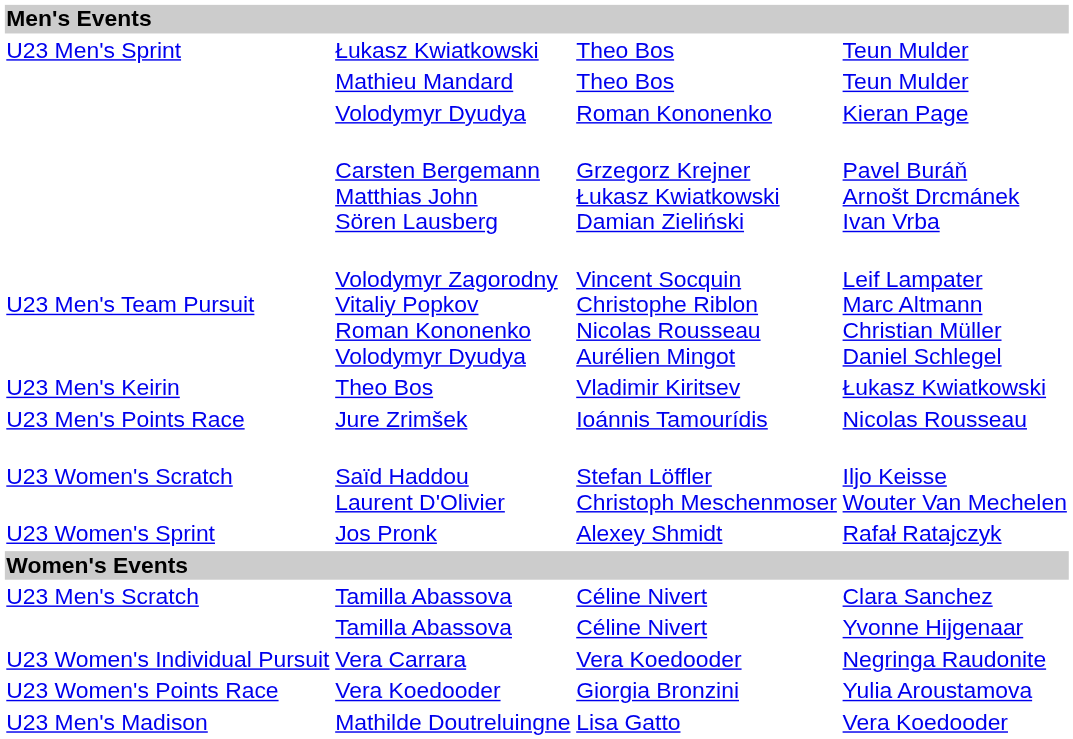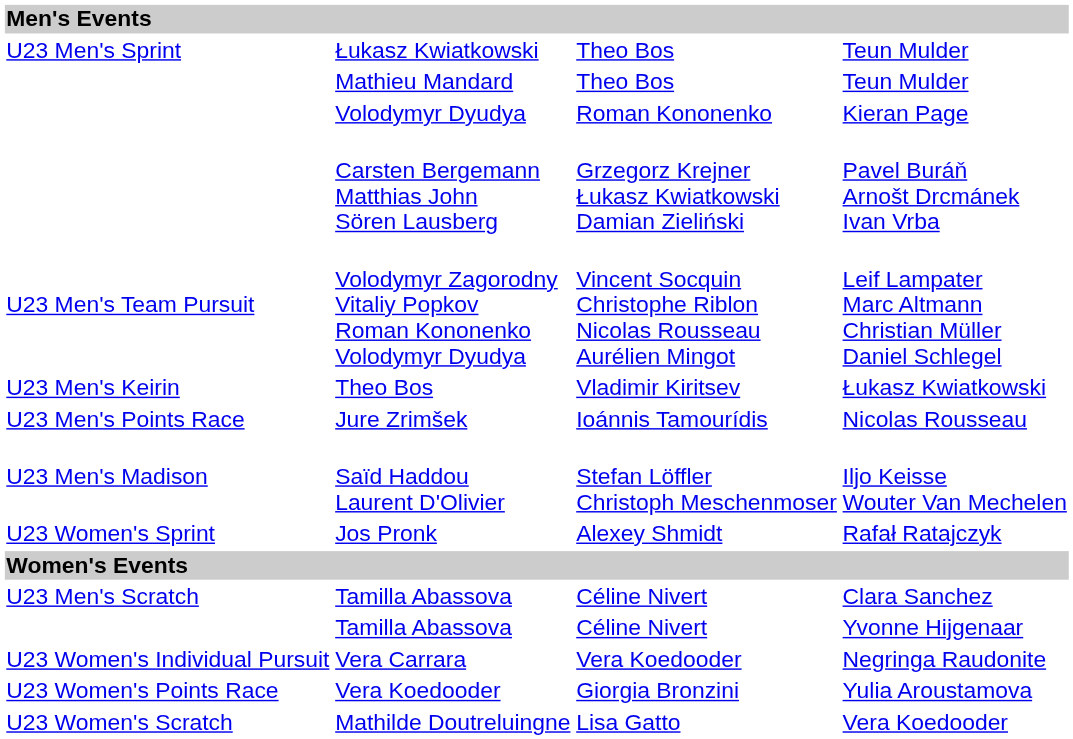 <table>
 <tr bgcolor="#cccccc">
 <td colspan=7><strong>Men's Events</strong></td>
 </tr>
 <tr>
 <td><a href='#'>U23 Men's Sprint</a></td>
 <td> <a href='#'>Łukasz Kwiatkowski</a></td>
 <td> <a href='#'>Theo Bos</a></td>
 <td> <a href='#'>Teun Mulder</a></td>
 </tr>
 <tr>
 <td></td>
 <td> <a href='#'>Mathieu Mandard</a></td>
 <td> <a href='#'>Theo Bos</a></td>
 <td> <a href='#'>Teun Mulder</a></td>
 </tr>
 <tr>
 <td></td>
 <td> <a href='#'>Volodymyr Dyudya</a></td>
 <td> <a href='#'>Roman Kononenko</a></td>
 <td> <a href='#'>Kieran Page</a></td>
 </tr>
 <tr>
 <td></td>
 <td><br> <a href='#'>Carsten Bergemann</a> <br><a href='#'>Matthias John</a> <br><a href='#'>Sören Lausberg</a></td>
 <td><br> <a href='#'>Grzegorz Krejner</a> <br><a href='#'>Łukasz Kwiatkowski</a> <br><a href='#'>Damian Zieliński</a></td>
 <td><br> <a href='#'>Pavel Buráň</a> <br><a href='#'>Arnošt Drcmánek</a> <br><a href='#'>Ivan Vrba</a></td>
 </tr>
 <tr>
 <td><a href='#'>U23 Men's Team Pursuit</a></td>
 <td> <br><a href='#'>Volodymyr Zagorodny</a><br><a href='#'>Vitaliy Popkov</a><br><a href='#'>Roman Kononenko</a><br><a href='#'>Volodymyr Dyudya</a></td>
 <td> <br><a href='#'>Vincent Socquin</a> <br><a href='#'>Christophe Riblon</a> <br><a href='#'>Nicolas Rousseau</a> <br><a href='#'>Aurélien Mingot</a></td>
 <td><br> <a href='#'>Leif Lampater</a><br><a href='#'>Marc Altmann</a> <br><a href='#'>Christian Müller</a> <br><a href='#'>Daniel Schlegel</a></td>
 </tr>
 <tr>
 <td><a href='#'>U23 Men's Keirin</a></td>
 <td> <a href='#'>Theo Bos</a></td>
 <td> <a href='#'>Vladimir Kiritsev</a></td>
 <td> <a href='#'>Łukasz Kwiatkowski</a></td>
 </tr>
 <tr>
 <td><a href='#'>U23 Men's Points Race</a></td>
 <td>  <a href='#'>Jure Zrimšek</a></td>
 <td> <a href='#'>Ioánnis Tamourídis</a></td>
 <td> <a href='#'>Nicolas Rousseau</a></td>
 </tr>
 <tr>
-<td><a href='#'>U23 Women's Scratch</a></td>
+<td><a href='#'>U23 Men's Madison</a></td>
 <td> <br><a href='#'>Saïd Haddou</a><br> <a href='#'>Laurent D'Olivier</a></td>
 <td><br> <a href='#'>Stefan Löffler</a><br> <a href='#'>Christoph Meschenmoser</a></td>
 <td><br> <a href='#'>Iljo Keisse</a><br><a href='#'>Wouter Van Mechelen</a></td>
 </tr>
 <tr>
 <td><a href='#'>U23 Women's Sprint</a></td>
 <td> <a href='#'>Jos Pronk</a></td>
 <td> <a href='#'>Alexey Shmidt</a></td>
 <td> <a href='#'>Rafał Ratajczyk</a></td>
 </tr>
 <tr bgcolor="#cccccc">
 <td colspan=7><strong>Women's Events</strong></td>
 </tr>
 <tr>
 <td><a href='#'>U23 Men's Scratch</a></td>
 <td>  <a href='#'>Tamilla Abassova</a></td>
 <td> <a href='#'>Céline Nivert</a></td>
 <td> <a href='#'>Clara Sanchez</a></td>
 </tr>
 <tr>
 <td></td>
 <td> <a href='#'>Tamilla Abassova</a></td>
 <td> <a href='#'>Céline Nivert</a></td>
 <td> <a href='#'>Yvonne Hijgenaar</a></td>
 </tr>
 <tr>
 <td><a href='#'>U23 Women's Individual Pursuit</a></td>
 <td> <a href='#'>Vera Carrara</a></td>
 <td> <a href='#'>Vera Koedooder</a></td>
 <td> <a href='#'>Negringa Raudonite</a></td>
 </tr>
 <tr>
 <td><a href='#'>U23 Women's Points Race</a></td>
 <td> <a href='#'>Vera Koedooder</a></td>
 <td> <a href='#'>Giorgia Bronzini</a></td>
 <td> <a href='#'>Yulia Aroustamova</a></td>
 </tr>
 <tr>
-<td><a href='#'>U23 Men's Madison</a></td>
+<td><a href='#'>U23 Women's Scratch</a></td>
 <td> <a href='#'>Mathilde Doutreluingne</a></td>
 <td> <a href='#'>Lisa Gatto</a></td>
 <td> <a href='#'>Vera Koedooder</a></td>
 </tr>
 </table>
